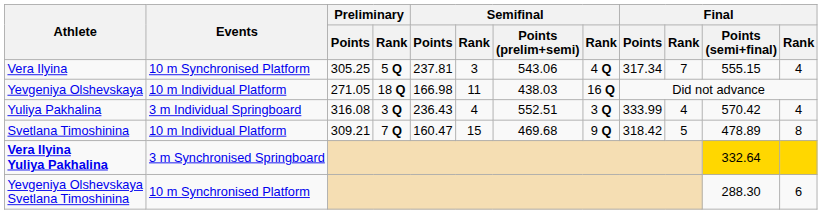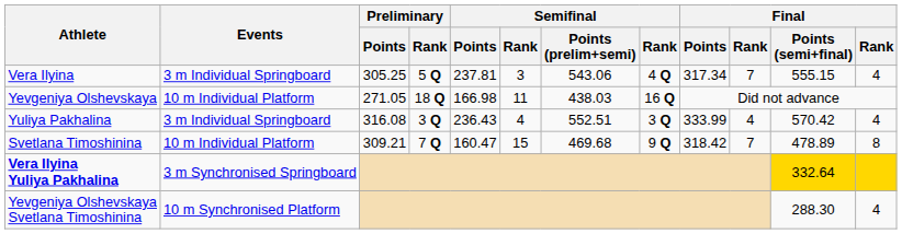 <table class=wikitable style="font-size:90%">
 <tr>
 <th rowspan="2">Athlete</th>
 <th rowspan="2">Events</th>
 <th colspan="2">Preliminary</th>
 <th colspan="4">Semifinal</th>
 <th colspan="4">Final</th>
 </tr>
 <tr>
 <th>Points</th>
 <th>Rank</th>
 <th>Points</th>
 <th>Rank</th>
 <th>Points <br>(prelim+semi)</th>
 <th>Rank</th>
 <th>Points</th>
 <th>Rank</th>
 <th>Points <br>(semi+final)</th>
 <th>Rank</th>
 </tr>
 <tr>
 <td><a href='#'>Vera Ilyina</a></td>
-<td><a href='#'>10 m Synchronised Platform</a></td>
+<td><a href='#'>3 m Individual Springboard</a></td>
 <td align="center">305.25</td>
 <td align="center">5 <strong>Q</strong></td>
 <td align="center">237.81</td>
 <td align="center">3</td>
 <td align="center">543.06</td>
 <td align="center">4 <strong>Q</strong></td>
 <td align="center">317.34</td>
 <td align="center">7</td>
 <td align="center">555.15</td>
 <td align="center">4</td>
 </tr>
 <tr>
 <td><a href='#'>Yevgeniya Olshevskaya</a></td>
 <td><a href='#'>10 m Individual Platform</a></td>
 <td align="center">271.05</td>
 <td align="center">18 <strong>Q</strong></td>
 <td align="center">166.98</td>
 <td align="center">11</td>
 <td align="center">438.03</td>
 <td align="center">16 <strong>Q</strong></td>
 <td colspan="4" align="center">Did not advance</td>
 </tr>
 <tr>
 <td><a href='#'>Yuliya Pakhalina</a></td>
 <td><a href='#'>3 m Individual Springboard</a></td>
 <td align="center">316.08</td>
 <td align="center">3 <strong>Q</strong></td>
 <td align="center">236.43</td>
 <td align="center">4</td>
 <td align="center">552.51</td>
 <td align="center">3 <strong>Q</strong></td>
 <td align="center">333.99</td>
 <td align="center">4</td>
 <td align="center">570.42</td>
 <td align="center">4</td>
 </tr>
 <tr>
 <td><a href='#'>Svetlana Timoshinina</a></td>
 <td><a href='#'>10 m Individual Platform</a></td>
 <td align="center">309.21</td>
 <td align="center">7 <strong>Q</strong></td>
 <td align="center">160.47</td>
 <td align="center">15</td>
 <td align="center">469.68</td>
 <td align="center">9 <strong>Q</strong></td>
 <td align="center">318.42</td>
-<td align="center">5</td>
+<td align="center">7</td>
 <td align="center">478.89</td>
 <td align="center">8</td>
 </tr>
 <tr>
 <td><strong><a href='#'>Vera Ilyina</a> <br><a href='#'>Yuliya Pakhalina</a></strong></td>
 <td><a href='#'>3 m Synchronised Springboard</a></td>
 <td colspan="8" bgcolor="wheat"></td>
 <td align="center" bgcolor="gold">332.64</td>
 <td align="center" bgcolor="gold"></td>
 </tr>
 <tr>
 <td><a href='#'>Yevgeniya Olshevskaya</a> <br><a href='#'>Svetlana Timoshinina</a></td>
 <td><a href='#'>10 m Synchronised Platform</a></td>
 <td colspan="8" bgcolor="wheat"></td>
 <td align="center">288.30</td>
-<td align="center">6</td>
+<td align="center">4</td>
 </tr>
 </table>
